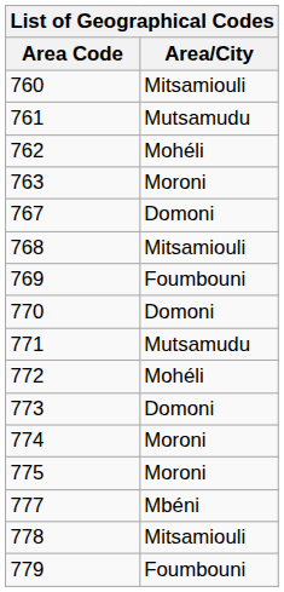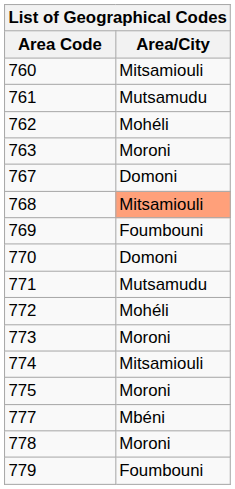 <table class="wikitable" border=1>
 <tr>
 <th colspan="2">List of Geographical Codes</th>
 </tr>
 <tr>
 <th>Area Code</th>
 <th>Area/City</th>
 </tr>
 <tr>
 <td>760</td>
 <td>Mitsamiouli</td>
 </tr>
 <tr>
 <td>761</td>
 <td>Mutsamudu</td>
 </tr>
 <tr>
 <td>762</td>
 <td>Mohéli</td>
 </tr>
 <tr>
 <td>763</td>
 <td>Moroni</td>
 </tr>
 <tr>
 <td>767</td>
 <td>Domoni</td>
 </tr>
 <tr>
 <td>768</td>
-<td>Mitsamiouli</td>
+<td style="background: lightsalmon;">Mitsamiouli</td>
 </tr>
 <tr>
 <td>769</td>
 <td>Foumbouni</td>
 </tr>
 <tr>
 <td>770</td>
 <td>Domoni</td>
 </tr>
 <tr>
 <td>771</td>
 <td>Mutsamudu</td>
 </tr>
 <tr>
 <td>772</td>
 <td>Mohéli</td>
 </tr>
 <tr>
 <td>773</td>
-<td>Domoni</td>
+<td>Moroni</td>
 </tr>
 <tr>
 <td>774</td>
-<td>Moroni</td>
+<td>Mitsamiouli</td>
 </tr>
 <tr>
 <td>775</td>
 <td>Moroni</td>
 </tr>
 <tr>
 <td>777</td>
 <td>Mbéni</td>
 </tr>
 <tr>
 <td>778</td>
-<td>Mitsamiouli</td>
+<td>Moroni</td>
 </tr>
 <tr>
 <td>779</td>
 <td>Foumbouni</td>
 </tr>
 </table>
